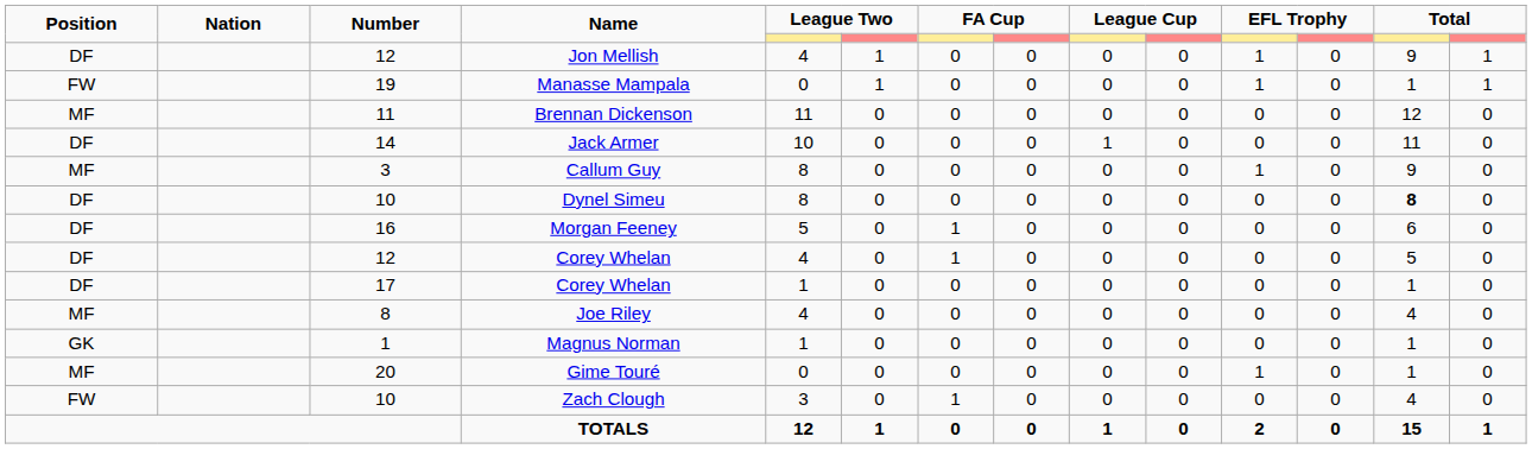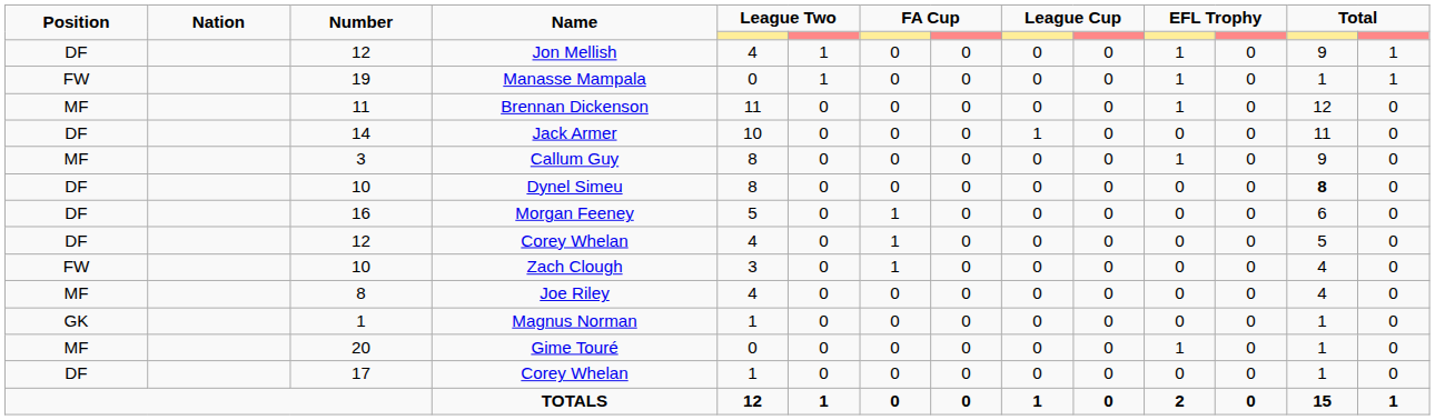 <table class="wikitable" style="font-size: 100%; text-align: center;">
 <tr>
 <td rowspan="2" width="10%" align="center"><strong>Position</strong></td>
 <td rowspan="2" width="10%" align="center"><strong>Nation</strong></td>
 <td rowspan="2" width="10%" align="center"><strong>Number</strong></td>
 <td rowspan="2" width="20%" align="center"><strong>Name</strong></td>
 <td colspan="2" align="center"><strong>League Two</strong></td>
 <td colspan="2" align="center"><strong>FA Cup</strong></td>
 <td colspan="2" align="center"><strong>League Cup</strong></td>
 <td colspan="2" align="center"><strong>EFL Trophy</strong></td>
 <td colspan="2" align="center"><strong>Total</strong></td>
 </tr>
 <tr>
 <th width=60 style="background: #FFEE99"></th>
 <th width=60 style="background: #FF8888"></th>
 <th width=60 style="background: #FFEE99"></th>
 <th width=60 style="background: #FF8888"></th>
 <th width=60 style="background: #FFEE99"></th>
 <th width=60 style="background: #FF8888"></th>
 <th width=60 style="background: #FFEE99"></th>
 <th width=60 style="background: #FF8888"></th>
 <th width=60 style="background: #FFEE99"></th>
 <th width=60 style="background: #FF8888"></th>
 </tr>
 <tr>
 <td>DF</td>
 <td></td>
 <td>12</td>
 <td><a href='#'>Jon Mellish</a></td>
 <td>4</td>
 <td>1</td>
 <td>0</td>
 <td>0</td>
 <td>0</td>
 <td>0</td>
 <td>1</td>
 <td>0</td>
 <td>9</td>
 <td>1</td>
 </tr>
 <tr>
 <td>FW</td>
 <td></td>
 <td>19</td>
 <td><a href='#'>Manasse Mampala</a></td>
 <td>0</td>
 <td>1</td>
 <td>0</td>
 <td>0</td>
 <td>0</td>
 <td>0</td>
 <td>1</td>
 <td>0</td>
 <td>1</td>
 <td>1</td>
 </tr>
 <tr>
 <td>MF</td>
 <td></td>
 <td>11</td>
 <td><a href='#'>Brennan Dickenson</a></td>
 <td>11</td>
 <td>0</td>
 <td>0</td>
 <td>0</td>
 <td>0</td>
 <td>0</td>
-<td>0</td>
+<td>1</td>
 <td>0</td>
 <td>12</td>
 <td>0</td>
 </tr>
 <tr>
 <td>DF</td>
 <td></td>
 <td>14</td>
 <td><a href='#'>Jack Armer</a></td>
 <td>10</td>
 <td>0</td>
 <td>0</td>
 <td>0</td>
 <td>1</td>
 <td>0</td>
 <td>0</td>
 <td>0</td>
 <td>11</td>
 <td>0</td>
 </tr>
 <tr>
 <td>MF</td>
 <td></td>
 <td>3</td>
 <td><a href='#'>Callum Guy</a></td>
 <td>8</td>
 <td>0</td>
 <td>0</td>
 <td>0</td>
 <td>0</td>
 <td>0</td>
 <td>1</td>
 <td>0</td>
 <td>9</td>
 <td>0</td>
 </tr>
 <tr>
 <td>DF</td>
 <td></td>
 <td>10</td>
 <td><a href='#'>Dynel Simeu</a></td>
 <td>8</td>
 <td>0</td>
 <td>0</td>
 <td>0</td>
 <td>0</td>
 <td>0</td>
 <td>0</td>
 <td>0</td>
 <td><strong>8</strong></td>
 <td>0</td>
 </tr>
 <tr>
 <td>DF</td>
 <td></td>
 <td>16</td>
 <td><a href='#'>Morgan Feeney</a></td>
 <td>5</td>
 <td>0</td>
 <td>1</td>
 <td>0</td>
 <td>0</td>
 <td>0</td>
 <td>0</td>
 <td>0</td>
 <td>6</td>
 <td>0</td>
 </tr>
 <tr>
 <td>DF</td>
 <td></td>
 <td>12</td>
 <td><a href='#'>Corey Whelan</a></td>
 <td>4</td>
 <td>0</td>
 <td>1</td>
 <td>0</td>
 <td>0</td>
 <td>0</td>
 <td>0</td>
 <td>0</td>
 <td>5</td>
 <td>0</td>
 </tr>
 <tr>
-<td>DF</td>
+<td>FW</td>
 <td></td>
-<td>17</td>
-<td><a href='#'>Corey Whelan</a></td>
+<td>10</td>
+<td><a href='#'>Zach Clough</a></td>
+<td>3</td>
+<td>0</td>
 <td>1</td>
 <td>0</td>
 <td>0</td>
 <td>0</td>
 <td>0</td>
 <td>0</td>
-<td>0</td>
-<td>0</td>
-<td>1</td>
+<td>4</td>
 <td>0</td>
 </tr>
 <tr>
 <td>MF</td>
 <td></td>
 <td>8</td>
 <td><a href='#'>Joe Riley</a></td>
 <td>4</td>
 <td>0</td>
 <td>0</td>
 <td>0</td>
 <td>0</td>
 <td>0</td>
 <td>0</td>
 <td>0</td>
 <td>4</td>
 <td>0</td>
 </tr>
 <tr>
 <td>GK</td>
 <td></td>
 <td>1</td>
 <td><a href='#'>Magnus Norman</a></td>
 <td>1</td>
 <td>0</td>
 <td>0</td>
 <td>0</td>
 <td>0</td>
 <td>0</td>
 <td>0</td>
 <td>0</td>
 <td>1</td>
 <td>0</td>
 </tr>
 <tr>
 <td>MF</td>
 <td></td>
 <td>20</td>
 <td><a href='#'>Gime Touré</a></td>
 <td>0</td>
 <td>0</td>
 <td>0</td>
 <td>0</td>
 <td>0</td>
 <td>0</td>
 <td>1</td>
 <td>0</td>
 <td>1</td>
 <td>0</td>
 </tr>
 <tr>
-<td>FW</td>
+<td>DF</td>
 <td></td>
-<td>10</td>
-<td><a href='#'>Zach Clough</a></td>
-<td>3</td>
-<td>0</td>
+<td>17</td>
+<td><a href='#'>Corey Whelan</a></td>
 <td>1</td>
 <td>0</td>
 <td>0</td>
 <td>0</td>
 <td>0</td>
 <td>0</td>
-<td>4</td>
+<td>0</td>
+<td>0</td>
+<td>1</td>
 <td>0</td>
 </tr>
 <tr>
 <td colspan="3"></td>
 <td><strong>TOTALS</strong></td>
 <td><strong>12</strong></td>
 <td><strong>1</strong></td>
 <td><strong>0</strong></td>
 <td><strong>0</strong></td>
 <td><strong>1</strong></td>
 <td><strong>0</strong></td>
 <td><strong>2</strong></td>
 <td><strong>0</strong></td>
 <td><strong>15</strong></td>
 <td><strong>1</strong></td>
 </tr>
 </table>
